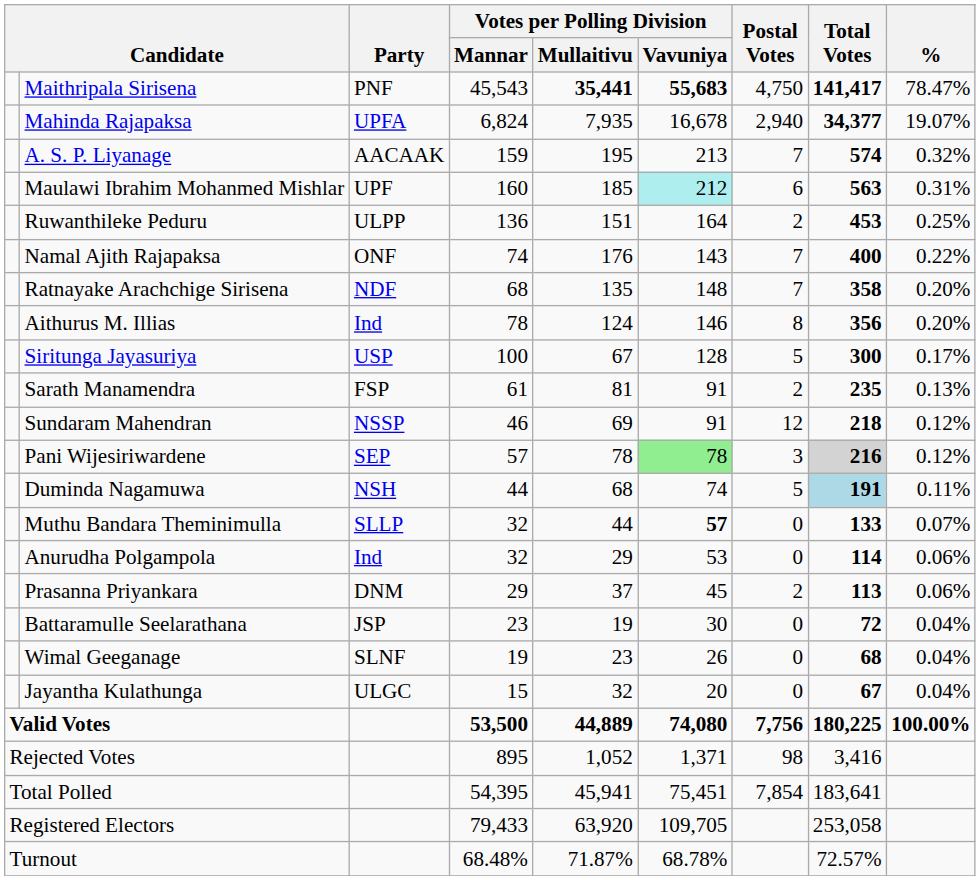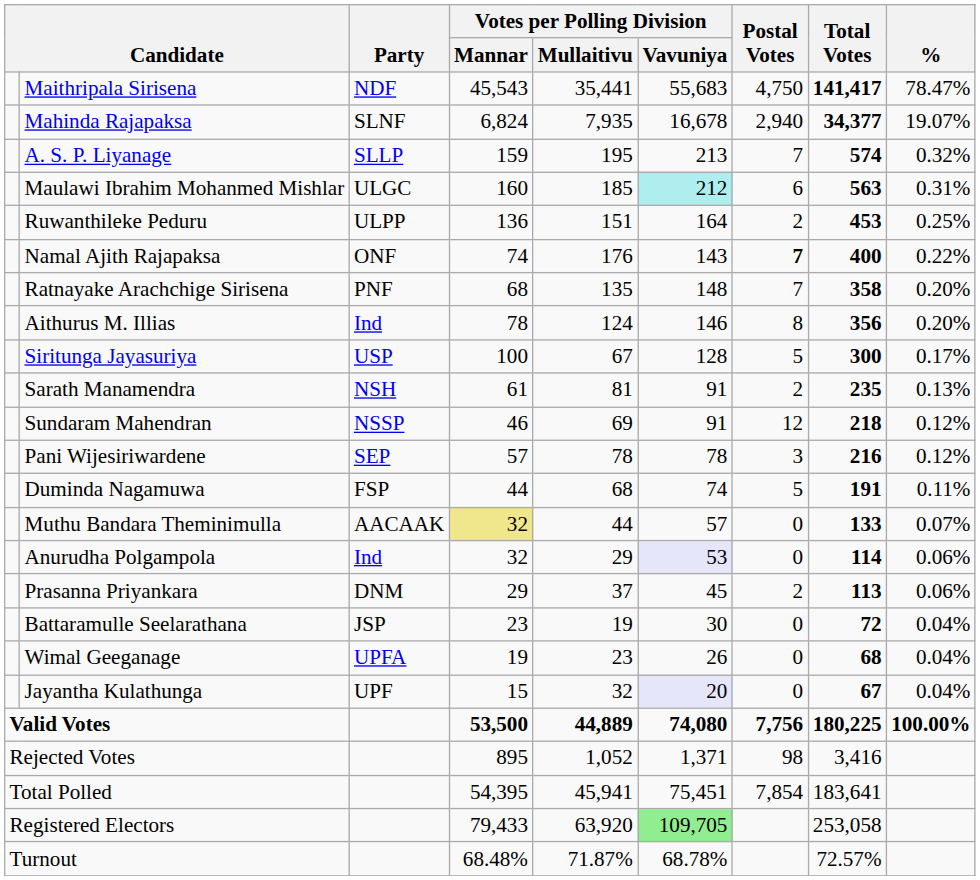 <table class="wikitable" border="1" style="text-align:right;">
 <tr>
 <th align=left valign=bottom rowspan=2 colspan=2>Candidate</th>
 <th align=left valign=bottom rowspan=2 width="40">Party</th>
 <th colspan=3>Votes per Polling Division</th>
 <th align=center valign=bottom rowspan=2 width="50">Postal<br>Votes</th>
 <th align=center valign=bottom rowspan=2 width="50">Total Votes</th>
 <th align=center valign=bottom rowspan=2 width="50">%</th>
 </tr>
 <tr>
 <th align=center valign=bottom width="50">Mannar</th>
 <th align=center valign=bottom width="50">Mullaitivu</th>
 <th align=center valign=bottom width="50">Vavuniya</th>
 </tr>
 <tr>
 <td bgcolor=> </td>
 <td align=left><a href='#'>Maithripala Sirisena</a></td>
-<td align=left>PNF</td>
+<td align=left><a href='#'>NDF</a></td>
 <td>45,543</td>
-<td><strong>35,441</strong></td>
-<td><strong>55,683</strong></td>
+<td>35,441</td>
+<td>55,683</td>
 <td>4,750</td>
 <td><strong>141,417</strong></td>
 <td>78.47%</td>
 </tr>
 <tr>
 <td bgcolor=> </td>
 <td align=left><a href='#'>Mahinda Rajapaksa</a></td>
-<td align=left><a href='#'>UPFA</a></td>
+<td align=left>SLNF</td>
 <td>6,824</td>
 <td>7,935</td>
 <td>16,678</td>
 <td>2,940</td>
 <td><strong>34,377</strong></td>
 <td>19.07%</td>
 </tr>
 <tr>
 <td></td>
 <td align=left><a href='#'>A. S. P. Liyanage</a></td>
-<td align=left>AACAAK</td>
+<td align=left><a href='#'>SLLP</a></td>
 <td>159</td>
 <td>195</td>
 <td>213</td>
 <td>7</td>
 <td><strong>574</strong></td>
 <td>0.32%</td>
 </tr>
 <tr>
 <td></td>
 <td align=left>Maulawi Ibrahim Mohanmed Mishlar</td>
-<td align=left>UPF</td>
+<td align=left>ULGC</td>
 <td>160</td>
 <td>185</td>
 <td style="background: paleturquoise;">212</td>
 <td>6</td>
 <td><strong>563</strong></td>
 <td>0.31%</td>
 </tr>
 <tr>
 <td></td>
 <td align=left>Ruwanthileke Peduru</td>
 <td align=left>ULPP</td>
 <td>136</td>
 <td>151</td>
 <td>164</td>
 <td>2</td>
 <td><strong>453</strong></td>
 <td>0.25%</td>
 </tr>
 <tr>
 <td></td>
 <td align=left>Namal Ajith Rajapaksa</td>
 <td align=left>ONF</td>
 <td>74</td>
 <td>176</td>
 <td>143</td>
-<td>7</td>
+<td><strong>7</strong></td>
 <td><strong>400</strong></td>
 <td>0.22%</td>
 </tr>
 <tr>
 <td></td>
 <td align=left>Ratnayake Arachchige Sirisena</td>
-<td align=left><a href='#'>NDF</a></td>
+<td align=left>PNF</td>
 <td>68</td>
 <td>135</td>
 <td>148</td>
 <td>7</td>
 <td><strong>358</strong></td>
 <td>0.20%</td>
 </tr>
 <tr>
 <td bgcolor=> </td>
 <td align=left>Aithurus M. Illias</td>
 <td align=left><a href='#'>Ind</a></td>
 <td>78</td>
 <td>124</td>
 <td>146</td>
 <td>8</td>
 <td><strong>356</strong></td>
 <td>0.20%</td>
 </tr>
 <tr>
 <td bgcolor=> </td>
 <td align=left><a href='#'>Siritunga Jayasuriya</a></td>
 <td align=left><a href='#'>USP</a></td>
 <td>100</td>
 <td>67</td>
 <td>128</td>
 <td>5</td>
 <td><strong>300</strong></td>
 <td>0.17%</td>
 </tr>
 <tr>
 <td></td>
 <td align=left>Sarath Manamendra</td>
-<td align=left>FSP</td>
+<td align=left><a href='#'>NSH</a></td>
 <td>61</td>
 <td>81</td>
 <td>91</td>
 <td>2</td>
 <td><strong>235</strong></td>
 <td>0.13%</td>
 </tr>
 <tr>
 <td bgcolor=> </td>
 <td align=left>Sundaram Mahendran</td>
 <td align=left><a href='#'>NSSP</a></td>
 <td>46</td>
 <td>69</td>
 <td>91</td>
 <td>12</td>
 <td><strong>218</strong></td>
 <td>0.12%</td>
 </tr>
 <tr>
 <td bgcolor=> </td>
 <td align=left>Pani Wijesiriwardene</td>
 <td align=left><a href='#'>SEP</a></td>
 <td>57</td>
 <td>78</td>
-<td style="background: lightgreen;">78</td>
+<td>78</td>
 <td>3</td>
-<td style="background: lightgrey;"><strong>216</strong></td>
+<td><strong>216</strong></td>
 <td>0.12%</td>
 </tr>
 <tr>
 <td></td>
 <td align=left>Duminda Nagamuwa</td>
-<td align=left><a href='#'>NSH</a></td>
+<td align=left>FSP</td>
 <td>44</td>
 <td>68</td>
 <td>74</td>
 <td>5</td>
-<td style="background: lightblue;"><strong>191</strong></td>
+<td><strong>191</strong></td>
 <td>0.11%</td>
 </tr>
 <tr>
 <td></td>
 <td align=left>Muthu Bandara Theminimulla</td>
-<td align=left><a href='#'>SLLP</a></td>
-<td>32</td>
+<td align=left>AACAAK</td>
+<td style="background: khaki;">32</td>
 <td>44</td>
-<td><strong>57</strong></td>
+<td>57</td>
 <td>0</td>
 <td><strong>133</strong></td>
 <td>0.07%</td>
 </tr>
 <tr>
 <td bgcolor=> </td>
 <td align=left>Anurudha Polgampola</td>
 <td align=left><a href='#'>Ind</a></td>
 <td>32</td>
 <td>29</td>
-<td>53</td>
+<td style="background: lavender;">53</td>
 <td>0</td>
 <td><strong>114</strong></td>
 <td>0.06%</td>
 </tr>
 <tr>
 <td></td>
 <td align=left>Prasanna Priyankara</td>
 <td align=left>DNM</td>
 <td>29</td>
 <td>37</td>
 <td>45</td>
 <td>2</td>
 <td><strong>113</strong></td>
 <td>0.06%</td>
 </tr>
 <tr>
 <td></td>
 <td align=left>Battaramulle Seelarathana</td>
 <td align=left>JSP</td>
 <td>23</td>
 <td>19</td>
 <td>30</td>
 <td>0</td>
 <td><strong>72</strong></td>
 <td>0.04%</td>
 </tr>
 <tr>
 <td></td>
 <td align=left>Wimal Geeganage</td>
-<td align=left>SLNF</td>
+<td align=left><a href='#'>UPFA</a></td>
 <td>19</td>
 <td>23</td>
 <td>26</td>
 <td>0</td>
 <td><strong>68</strong></td>
 <td>0.04%</td>
 </tr>
 <tr>
 <td></td>
 <td align=left>Jayantha Kulathunga</td>
-<td align=left>ULGC</td>
+<td align=left>UPF</td>
 <td>15</td>
 <td>32</td>
-<td>20</td>
+<td style="background: lavender;">20</td>
 <td>0</td>
 <td><strong>67</strong></td>
 <td>0.04%</td>
 </tr>
 <tr style="font-weight:bold">
 <td align=left colspan=2>Valid Votes</td>
 <td></td>
 <td>53,500</td>
 <td>44,889</td>
 <td>74,080</td>
 <td>7,756</td>
 <td>180,225</td>
 <td>100.00%</td>
 </tr>
 <tr>
 <td align=left colspan=2>Rejected Votes</td>
 <td></td>
 <td>895</td>
 <td>1,052</td>
 <td>1,371</td>
 <td>98</td>
 <td>3,416</td>
 <td></td>
 </tr>
 <tr>
 <td align=left colspan=2>Total Polled</td>
 <td></td>
 <td>54,395</td>
 <td>45,941</td>
 <td>75,451</td>
 <td>7,854</td>
 <td>183,641</td>
 <td></td>
 </tr>
 <tr>
 <td align=left colspan=2>Registered Electors</td>
 <td></td>
 <td>79,433</td>
 <td>63,920</td>
-<td>109,705</td>
+<td style="background: lightgreen;">109,705</td>
 <td></td>
 <td>253,058</td>
 <td></td>
 </tr>
 <tr>
 <td align=left colspan=2>Turnout</td>
 <td></td>
 <td>68.48%</td>
 <td>71.87%</td>
 <td>68.78%</td>
 <td></td>
 <td>72.57%</td>
 <td></td>
 </tr>
 </table>
